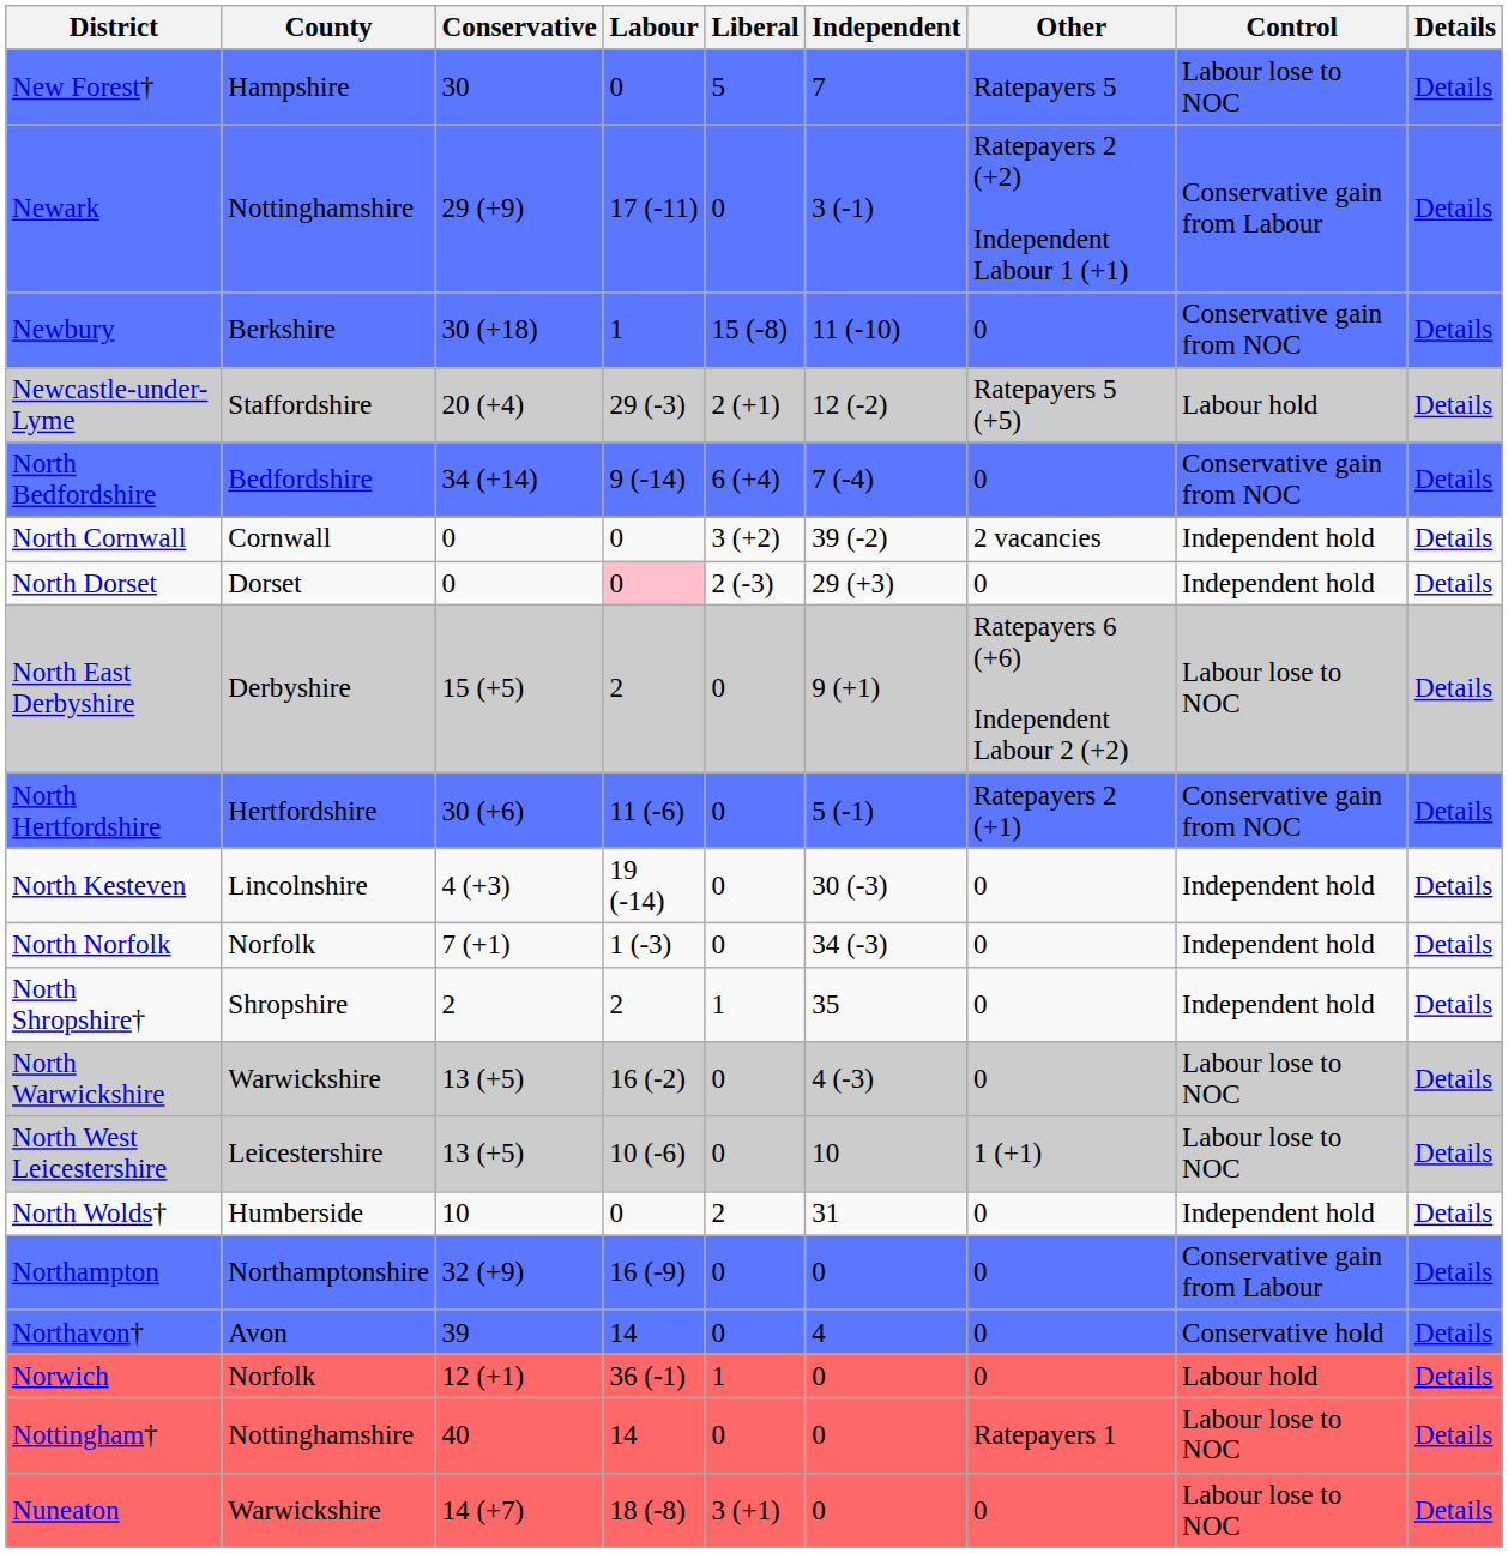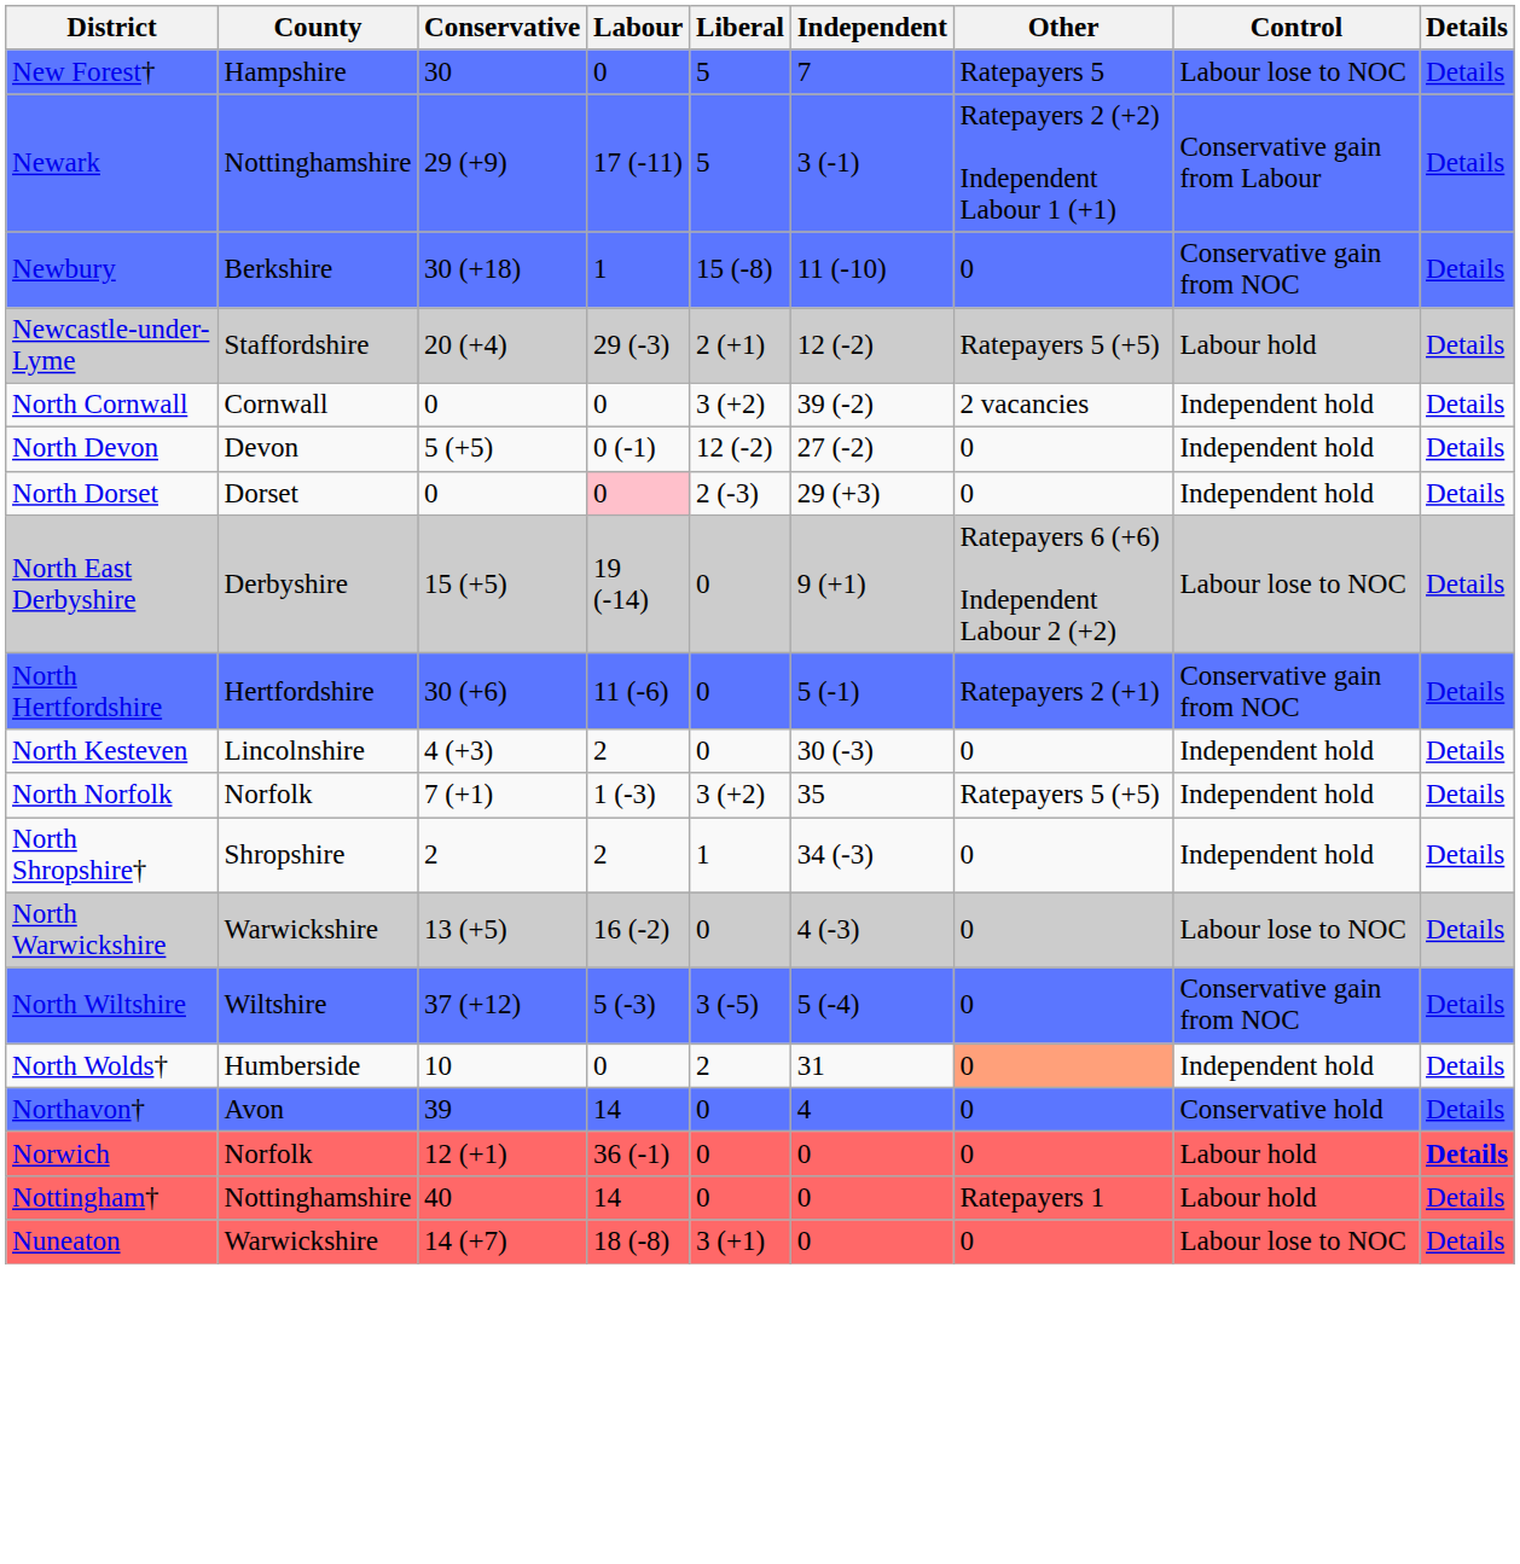 <table class="wikitable">
 <tr border=1 cellspacing=0 cellpadding=5>
 <th>District</th>
 <th>County</th>
 <th>Conservative</th>
 <th>Labour</th>
 <th>Liberal</th>
 <th>Independent</th>
 <th>Other</th>
 <th>Control</th>
 <th>Details</th>
 </tr>
 <tr bgcolor=5B76FF>
 <td><a href='#'>New Forest</a>†</td>
 <td>Hampshire</td>
 <td>30</td>
 <td>0</td>
 <td>5</td>
 <td>7</td>
 <td>Ratepayers 5</td>
 <td>Labour lose to NOC</td>
 <td><a href='#'>Details</a></td>
 </tr>
 <tr bgcolor=5B76FF>
 <td><a href='#'>Newark</a></td>
 <td>Nottinghamshire</td>
 <td>29 (+9)</td>
 <td>17 (-11)</td>
-<td>0</td>
+<td>5</td>
 <td>3 (-1)</td>
 <td>Ratepayers 2 (+2)<br><br>Independent Labour 1 (+1)</td>
 <td>Conservative gain from Labour</td>
 <td><a href='#'>Details</a></td>
 </tr>
 <tr bgcolor=5B76FF>
 <td><a href='#'>Newbury</a></td>
 <td>Berkshire</td>
 <td>30 (+18)</td>
 <td>1</td>
 <td>15 (-8)</td>
 <td>11 (-10)</td>
 <td>0</td>
 <td>Conservative gain from NOC</td>
 <td><a href='#'>Details</a></td>
 </tr>
 <tr bgcolor=CCCCCC>
 <td><a href='#'>Newcastle-under-Lyme</a></td>
 <td>Staffordshire</td>
 <td>20 (+4)</td>
 <td>29 (-3)</td>
 <td>2 (+1)</td>
 <td>12 (-2)</td>
 <td>Ratepayers 5 (+5)</td>
 <td>Labour hold</td>
 <td><a href='#'>Details</a></td>
 </tr>
-<tr bgcolor=5B76FF>
-<td><a href='#'>North Bedfordshire</a></td>
-<td><a href='#'>Bedfordshire</a></td>
-<td>34 (+14)</td>
-<td>9 (-14)</td>
-<td>6 (+4)</td>
-<td>7 (-4)</td>
-<td>0</td>
-<td>Conservative gain from NOC</td>
-<td><a href='#'>Details</a></td>
-</tr>
 <tr>
 <td><a href='#'>North Cornwall</a></td>
 <td>Cornwall</td>
 <td>0</td>
 <td>0</td>
 <td>3 (+2)</td>
 <td>39 (-2)</td>
 <td>2 vacancies</td>
+<td>Independent hold</td>
+<td><a href='#'>Details</a></td>
+</tr>
+<tr>
+<td><a href='#'>North Devon</a></td>
+<td>Devon</td>
+<td>5 (+5)</td>
+<td>0 (-1)</td>
+<td>12 (-2)</td>
+<td>27 (-2)</td>
+<td>0</td>
 <td>Independent hold</td>
 <td><a href='#'>Details</a></td>
 </tr>
 <tr>
 <td><a href='#'>North Dorset</a></td>
 <td>Dorset</td>
 <td>0</td>
 <td style="background: pink;">0</td>
 <td>2 (-3)</td>
 <td>29 (+3)</td>
 <td>0</td>
 <td>Independent hold</td>
 <td><a href='#'>Details</a></td>
 </tr>
 <tr bgcolor=CCCCCC>
 <td><a href='#'>North East Derbyshire</a></td>
 <td>Derbyshire</td>
 <td>15 (+5)</td>
-<td>2</td>
+<td>19 (-14)</td>
 <td>0</td>
 <td>9 (+1)</td>
 <td>Ratepayers 6 (+6)<br><br>Independent Labour 2 (+2)</td>
 <td>Labour lose to NOC</td>
 <td><a href='#'>Details</a></td>
 </tr>
 <tr bgcolor=5B76FF>
 <td><a href='#'>North Hertfordshire</a></td>
 <td>Hertfordshire</td>
 <td>30 (+6)</td>
 <td>11 (-6)</td>
 <td>0</td>
 <td>5 (-1)</td>
 <td>Ratepayers 2 (+1)</td>
 <td>Conservative gain from NOC</td>
 <td><a href='#'>Details</a></td>
 </tr>
 <tr>
 <td><a href='#'>North Kesteven</a></td>
 <td>Lincolnshire</td>
 <td>4 (+3)</td>
-<td>19 (-14)</td>
+<td>2</td>
 <td>0</td>
 <td>30 (-3)</td>
 <td>0</td>
 <td>Independent hold</td>
 <td><a href='#'>Details</a></td>
 </tr>
 <tr>
 <td><a href='#'>North Norfolk</a></td>
 <td>Norfolk</td>
 <td>7 (+1)</td>
 <td>1 (-3)</td>
-<td>0</td>
-<td>34 (-3)</td>
-<td>0</td>
+<td>3 (+2)</td>
+<td>35</td>
+<td>Ratepayers 5 (+5)</td>
 <td>Independent hold</td>
 <td><a href='#'>Details</a></td>
 </tr>
 <tr>
 <td><a href='#'>North Shropshire</a>†</td>
 <td>Shropshire</td>
 <td>2</td>
 <td>2</td>
 <td>1</td>
-<td>35</td>
+<td>34 (-3)</td>
 <td>0</td>
 <td>Independent hold</td>
 <td><a href='#'>Details</a></td>
 </tr>
 <tr bgcolor=CCCCCC>
 <td><a href='#'>North Warwickshire</a></td>
 <td>Warwickshire</td>
 <td>13 (+5)</td>
 <td>16 (-2)</td>
 <td>0</td>
 <td>4 (-3)</td>
 <td>0</td>
 <td>Labour lose to NOC</td>
 <td><a href='#'>Details</a></td>
 </tr>
-<tr bgcolor=CCCCCC>
-<td><a href='#'>North West Leicestershire</a></td>
-<td>Leicestershire</td>
-<td>13 (+5)</td>
-<td>10 (-6)</td>
+<tr bgcolor=5B76FF>
+<td><a href='#'>North Wiltshire</a></td>
+<td>Wiltshire</td>
+<td>37 (+12)</td>
+<td>5 (-3)</td>
+<td>3 (-5)</td>
+<td>5 (-4)</td>
 <td>0</td>
-<td>10</td>
-<td>1 (+1)</td>
-<td>Labour lose to NOC</td>
+<td>Conservative gain from NOC</td>
 <td><a href='#'>Details</a></td>
 </tr>
 <tr>
 <td><a href='#'>North Wolds</a>†</td>
 <td>Humberside</td>
 <td>10</td>
 <td>0</td>
 <td>2</td>
 <td>31</td>
-<td>0</td>
+<td style="background: lightsalmon;">0</td>
 <td>Independent hold</td>
-<td><a href='#'>Details</a></td>
-</tr>
-<tr bgcolor=5B76FF>
-<td><a href='#'>Northampton</a></td>
-<td>Northamptonshire</td>
-<td>32 (+9)</td>
-<td>16 (-9)</td>
-<td>0</td>
-<td>0</td>
-<td>0</td>
-<td>Conservative gain from Labour</td>
 <td><a href='#'>Details</a></td>
 </tr>
 <tr bgcolor=5B76FF>
 <td><a href='#'>Northavon</a>†</td>
 <td>Avon</td>
 <td>39</td>
 <td>14</td>
 <td>0</td>
 <td>4</td>
 <td>0</td>
 <td>Conservative hold</td>
 <td><a href='#'>Details</a></td>
 </tr>
 <tr bgcolor=FF6868>
 <td><a href='#'>Norwich</a></td>
 <td>Norfolk</td>
 <td>12 (+1)</td>
 <td>36 (-1)</td>
-<td>1</td>
+<td>0</td>
 <td>0</td>
 <td>0</td>
 <td>Labour hold</td>
-<td><a href='#'>Details</a></td>
+<td><strong><a href='#'>Details</a></strong></td>
 </tr>
 <tr bgcolor=FF6868>
 <td><a href='#'>Nottingham</a>†</td>
 <td>Nottinghamshire</td>
 <td>40</td>
 <td>14</td>
 <td>0</td>
 <td>0</td>
 <td>Ratepayers 1</td>
-<td>Labour lose to NOC</td>
+<td>Labour hold</td>
 <td><a href='#'>Details</a></td>
 </tr>
 <tr bgcolor=FF6868>
 <td><a href='#'>Nuneaton</a></td>
 <td>Warwickshire</td>
 <td>14 (+7)</td>
 <td>18 (-8)</td>
 <td>3 (+1)</td>
 <td>0</td>
 <td>0</td>
 <td>Labour lose to NOC</td>
 <td><a href='#'>Details</a></td>
 </tr>
 </table>
